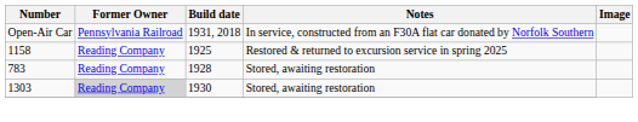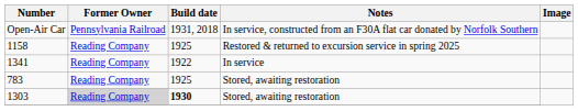 <table class="wikitable">
 <tr>
 <th>Number</th>
 <th>Former Owner</th>
 <th>Build date</th>
 <th>Notes</th>
 <th>Image</th>
 </tr>
 <tr>
 <td>Open-Air Car</td>
 <td><a href='#'>Pennsylvania Railroad</a></td>
 <td>1931, 2018</td>
 <td>In service, constructed from an F30A flat car donated by <a href='#'>Norfolk Southern</a></td>
 <td></td>
 </tr>
 <tr>
 <td>1158</td>
 <td><a href='#'>Reading Company</a></td>
 <td>1925</td>
 <td>Restored & returned to excursion service in spring 2025</td>
 <td></td>
 </tr>
 <tr>
+<td>1341</td>
+<td><a href='#'>Reading Company</a></td>
+<td>1922</td>
+<td>In service</td>
+<td></td>
+</tr>
+<tr>
 <td>783</td>
 <td><a href='#'>Reading Company</a></td>
-<td>1928</td>
+<td>1925</td>
 <td>Stored, awaiting restoration</td>
 <td></td>
 </tr>
 <tr>
 <td>1303</td>
 <td style="background: lightgrey;"><a href='#'>Reading Company</a></td>
-<td>1930</td>
+<td><strong>1930</strong></td>
 <td>Stored, awaiting restoration</td>
 </tr>
 <tr>
 </tr>
 </table>
